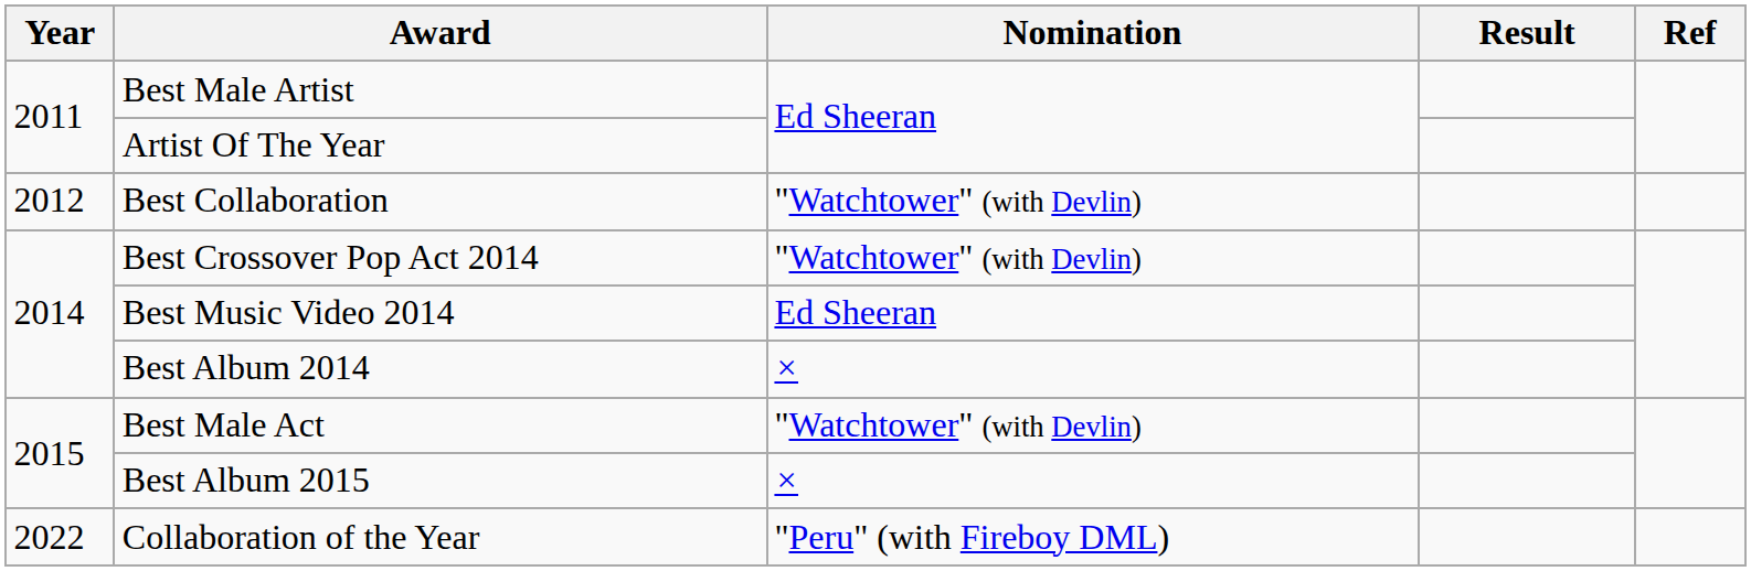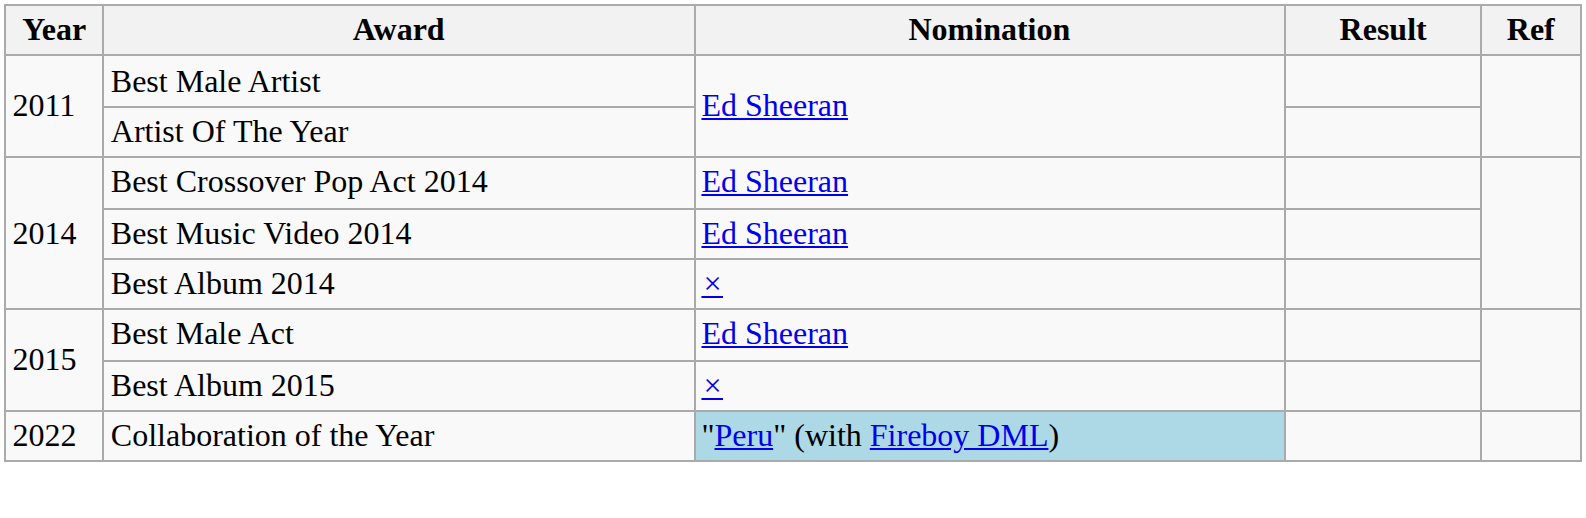 <table class="wikitable" style="max-width:75%;">
 <tr>
 <th width=5%>Year</th>
 <th style="width:30%;">Award</th>
 <th style="width:30%;">Nomination</th>
 <th style="width:10%;">Result</th>
 <th style="width:5%;">Ref</th>
 </tr>
 <tr>
 <td rowspan="2">2011</td>
 <td>Best Male Artist</td>
 <td rowspan="2"><a href='#'>Ed Sheeran</a></td>
 <td></td>
 <td rowspan=2></td>
 </tr>
 <tr>
 <td>Artist Of The Year</td>
 <td></td>
 </tr>
 <tr>
-<td>2012</td>
-<td>Best Collaboration</td>
-<td>"<a href='#'>Watchtower</a>" <small>(with <a href='#'>Devlin</a>)</small></td>
-<td></td>
-<td></td>
-</tr>
-<tr>
 <td rowspan="3">2014</td>
 <td>Best Crossover Pop Act 2014</td>
-<td>"<a href='#'>Watchtower</a>" <small>(with <a href='#'>Devlin</a>)</small></td>
+<td><a href='#'>Ed Sheeran</a></td>
 <td></td>
 <td rowspan=3></td>
 </tr>
 <tr>
 <td>Best Music Video 2014</td>
 <td><a href='#'>Ed Sheeran</a></td>
 <td></td>
 </tr>
 <tr>
 <td>Best Album 2014</td>
 <td><em><a href='#'>×</a></em></td>
 <td></td>
 </tr>
 <tr>
 <td rowspan="2">2015</td>
 <td>Best Male Act</td>
-<td>"<a href='#'>Watchtower</a>" <small>(with <a href='#'>Devlin</a>)</small></td>
+<td><a href='#'>Ed Sheeran</a></td>
 <td></td>
 <td rowspan=2></td>
 </tr>
 <tr>
 <td>Best Album 2015</td>
 <td><em><a href='#'>×</a></em></td>
 <td></td>
 </tr>
 <tr>
 <td>2022</td>
 <td>Collaboration of the Year</td>
-<td>"<a href='#'>Peru</a>" (with <a href='#'>Fireboy DML</a>)</td>
+<td style="background: lightblue;">"<a href='#'>Peru</a>" (with <a href='#'>Fireboy DML</a>)</td>
 <td></td>
 </tr>
 </table>
